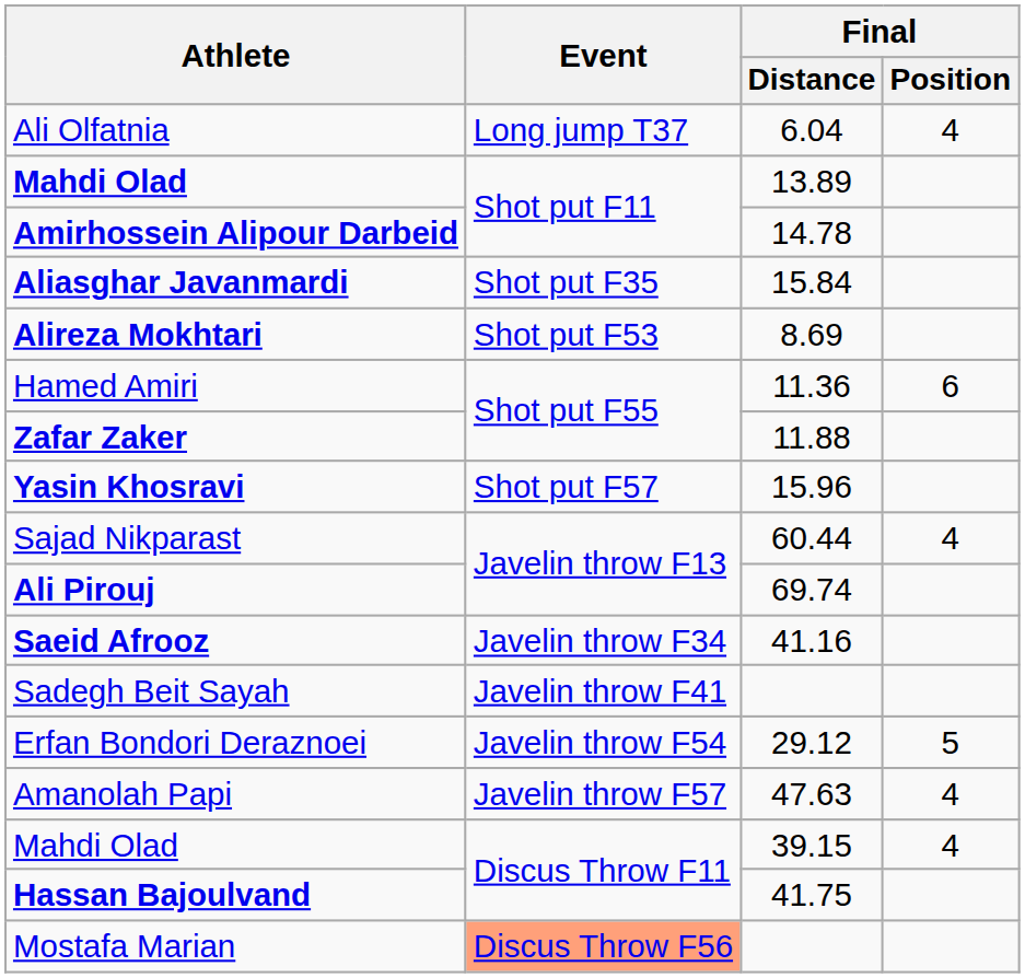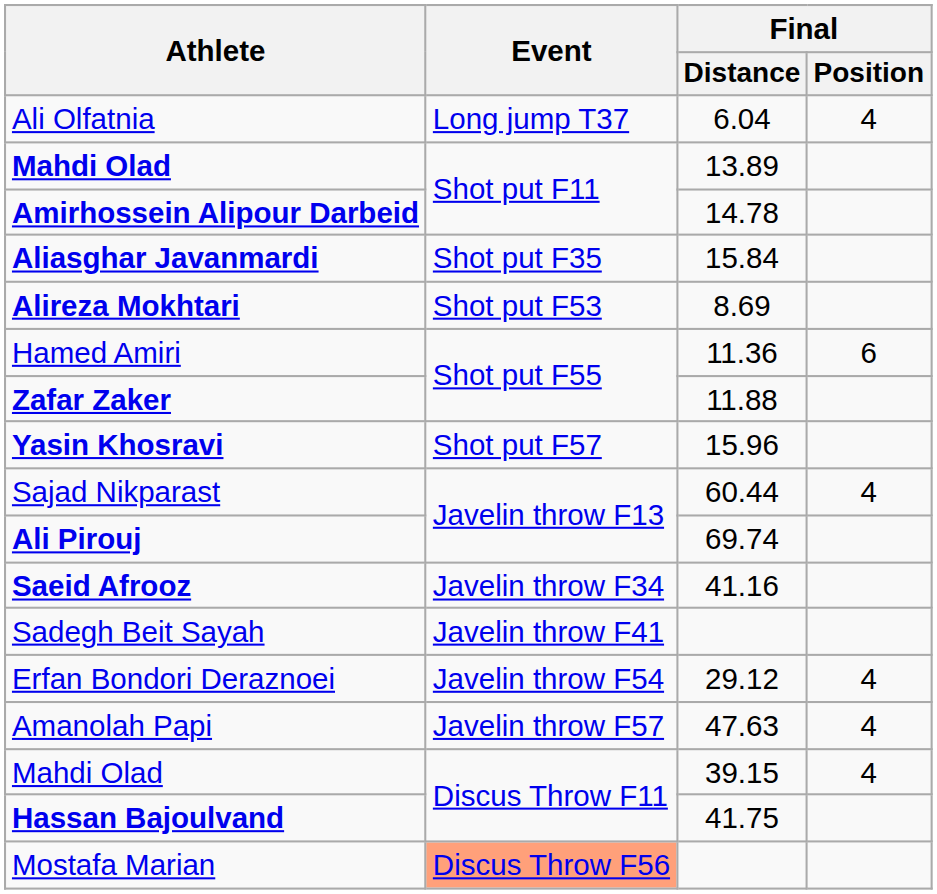 <table class=wikitable style="font-size:90%">
 <tr>
 <th rowspan="2">Athlete</th>
 <th rowspan="2">Event</th>
 <th colspan="2">Final</th>
 </tr>
 <tr style="font-size:95%">
 <th>Distance</th>
 <th>Position</th>
 </tr>
 <tr align=center>
 <td align=left><a href='#'>Ali Olfatnia</a></td>
 <td align=left><a href='#'>Long jump T37</a></td>
 <td>6.04</td>
 <td>4</td>
 </tr>
 <tr align=center>
 <td align=left><strong><a href='#'>Mahdi Olad</a></strong></td>
 <td align=left rowspan=2><a href='#'>Shot put F11</a></td>
 <td>13.89 </td>
 <td></td>
 </tr>
 <tr align=center>
 <td align=left><strong><a href='#'>Amirhossein Alipour Darbeid</a></strong></td>
 <td>14.78 </td>
 <td></td>
 </tr>
 <tr align=center>
 <td align=left><strong><a href='#'>Aliasghar Javanmardi</a></strong></td>
 <td align=left><a href='#'>Shot put F35</a></td>
 <td>15.84</td>
 <td></td>
 </tr>
 <tr align=center>
 <td align=left><strong><a href='#'>Alireza Mokhtari</a></strong></td>
 <td align=left><a href='#'>Shot put F53</a></td>
 <td>8.69 </td>
 <td></td>
 </tr>
 <tr align=center>
 <td align=left><a href='#'>Hamed Amiri</a></td>
 <td align=left rowspan=2><a href='#'>Shot put F55</a></td>
 <td>11.36</td>
 <td>6</td>
 </tr>
 <tr align=center>
 <td align=left><strong><a href='#'>Zafar Zaker</a></strong></td>
 <td>11.88</td>
 <td></td>
 </tr>
 <tr align=center>
 <td align=left><strong><a href='#'>Yasin Khosravi</a></strong></td>
 <td align=left><a href='#'>Shot put F57</a></td>
 <td>15.96 </td>
 <td></td>
 </tr>
 <tr align=center>
 <td align=left><a href='#'>Sajad Nikparast</a></td>
 <td align=left rowspan=2><a href='#'>Javelin throw F13</a></td>
 <td>60.44</td>
 <td>4</td>
 </tr>
 <tr align=center>
 <td align=left><strong><a href='#'>Ali Pirouj</a></strong></td>
 <td>69.74 </td>
 <td></td>
 </tr>
 <tr align=center>
 <td align=left><strong><a href='#'>Saeid Afrooz</a></strong></td>
 <td align=left><a href='#'>Javelin throw F34</a></td>
 <td>41.16 </td>
 <td></td>
 </tr>
 <tr align=center>
 <td align=left><a href='#'>Sadegh Beit Sayah</a></td>
 <td align=left><a href='#'>Javelin throw F41</a></td>
 <td></td>
 <td></td>
 </tr>
 <tr align=center>
 <td align=left><a href='#'>Erfan Bondori Deraznoei</a></td>
 <td align=left><a href='#'>Javelin throw F54</a></td>
 <td>29.12</td>
-<td>5</td>
+<td>4</td>
 </tr>
 <tr align=center>
 <td align=left><a href='#'>Amanolah Papi</a></td>
 <td align=left><a href='#'>Javelin throw F57</a></td>
 <td>47.63</td>
 <td>4</td>
 </tr>
 <tr align=center>
 <td align=left><a href='#'>Mahdi Olad</a></td>
 <td align=left rowspan=2><a href='#'>Discus Throw F11</a></td>
 <td>39.15</td>
 <td>4</td>
 </tr>
 <tr align=center>
 <td align=left><strong><a href='#'>Hassan Bajoulvand</a></strong></td>
 <td>41.75 </td>
 <td></td>
 </tr>
 <tr align=center>
 <td align=left><a href='#'>Mostafa Marian</a></td>
 <td align=left style="background: lightsalmon;"><a href='#'>Discus Throw F56</a></td>
 <td></td>
 <td></td>
 </tr>
 </table>
